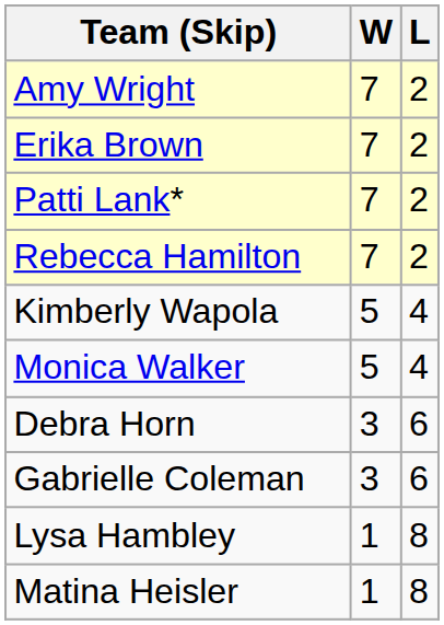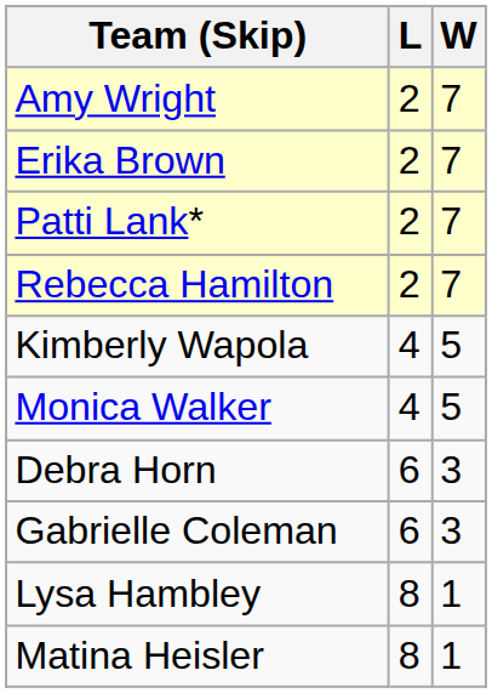 <table class="wikitable">
 <tr style="background:#efefef;">
 <th width=150>Team (Skip)</th>
+<th>L</th>
 <th>W</th>
-<th>L</th>
 </tr>
 <tr bgcolor=#ffffcc>
 <td> <a href='#'>Amy Wright</a></td>
+<td>2</td>
 <td>7</td>
-<td>2</td>
 </tr>
 <tr bgcolor=#ffffcc>
 <td> <a href='#'>Erika Brown</a></td>
+<td>2</td>
 <td>7</td>
-<td>2</td>
 </tr>
 <tr bgcolor=#ffffcc>
 <td> <a href='#'>Patti Lank</a>*</td>
+<td>2</td>
 <td>7</td>
-<td>2</td>
 </tr>
 <tr bgcolor=#ffffcc>
 <td> <a href='#'>Rebecca Hamilton</a></td>
+<td>2</td>
 <td>7</td>
-<td>2</td>
 </tr>
 <tr>
 <td> Kimberly Wapola</td>
+<td>4</td>
 <td>5</td>
-<td>4</td>
 </tr>
 <tr>
 <td> <a href='#'>Monica Walker</a></td>
+<td>4</td>
 <td>5</td>
-<td>4</td>
 </tr>
 <tr>
 <td> Debra Horn</td>
+<td>6</td>
 <td>3</td>
-<td>6</td>
 </tr>
 <tr>
 <td> Gabrielle Coleman</td>
+<td>6</td>
 <td>3</td>
-<td>6</td>
 </tr>
 <tr>
 <td> Lysa Hambley</td>
+<td>8</td>
 <td>1</td>
-<td>8</td>
 </tr>
 <tr>
 <td> Matina Heisler</td>
+<td>8</td>
 <td>1</td>
-<td>8</td>
 </tr>
 </table>
